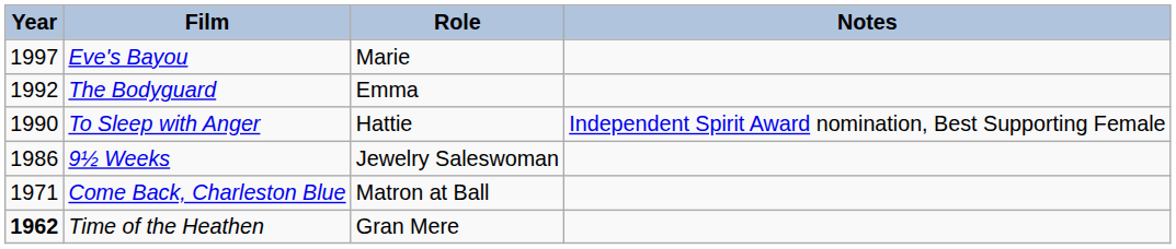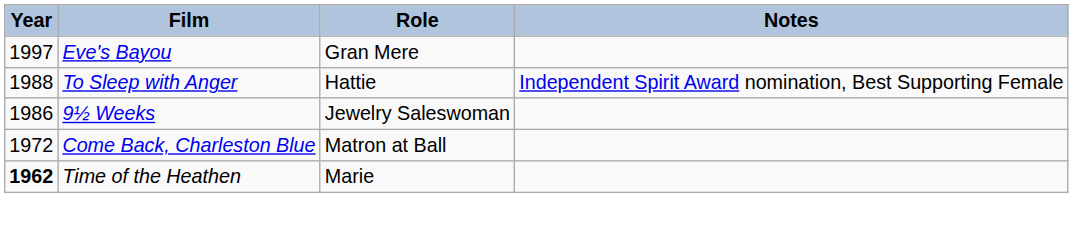 <table class="wikitable" style="font-size:90%;">
 <tr>
 <th style="background:#B0C4DE;">Year</th>
 <th style="background:#B0C4DE;">Film</th>
 <th style="background:#B0C4DE;">Role</th>
 <th style="background:#B0C4DE;">Notes</th>
 </tr>
 <tr>
 <td rowspan=1>1997</td>
 <td><em><a href='#'>Eve's Bayou</a></em></td>
-<td>Marie</td>
+<td>Gran Mere</td>
 <td></td>
 </tr>
 <tr>
-<td>1992</td>
-<td><em><a href='#'>The Bodyguard</a></em></td>
-<td>Emma</td>
-<td></td>
-</tr>
-<tr>
-<td>1990</td>
+<td>1988</td>
 <td><em><a href='#'>To Sleep with Anger</a></em></td>
 <td>Hattie</td>
 <td><a href='#'>Independent Spirit Award</a> nomination, Best Supporting Female</td>
 </tr>
 <tr>
 <td>1986</td>
 <td><em><a href='#'>9½ Weeks</a></em></td>
 <td>Jewelry Saleswoman</td>
 <td></td>
 </tr>
 <tr>
-<td rowspan=1>1971</td>
+<td rowspan=1>1972</td>
 <td><em><a href='#'>Come Back, Charleston Blue</a></em></td>
 <td>Matron at Ball</td>
 <td></td>
 </tr>
 <tr>
 <td rowspan=1><strong>1962</strong></td>
 <td><em>Time of the Heathen</em></td>
-<td>Gran Mere</td>
+<td>Marie</td>
 <td></td>
 </tr>
 </table>
